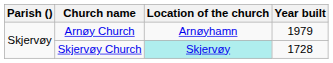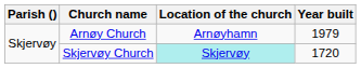 <table class="wikitable" style="text-align:center">
 <tr>
 <th>Parish ()</th>
 <th>Church name</th>
 <th>Location of the church</th>
 <th>Year built</th>
 </tr>
 <tr>
 <td rowspan="2">Skjervøy</td>
 <td><a href='#'>Arnøy Church</a></td>
 <td><a href='#'>Arnøyhamn</a></td>
 <td>1979</td>
 </tr>
 <tr>
 <td><a href='#'>Skjervøy Church</a></td>
 <td style="background: paleturquoise;"><a href='#'>Skjervøy</a></td>
-<td>1728</td>
+<td>1720</td>
 </tr>
 </table>
